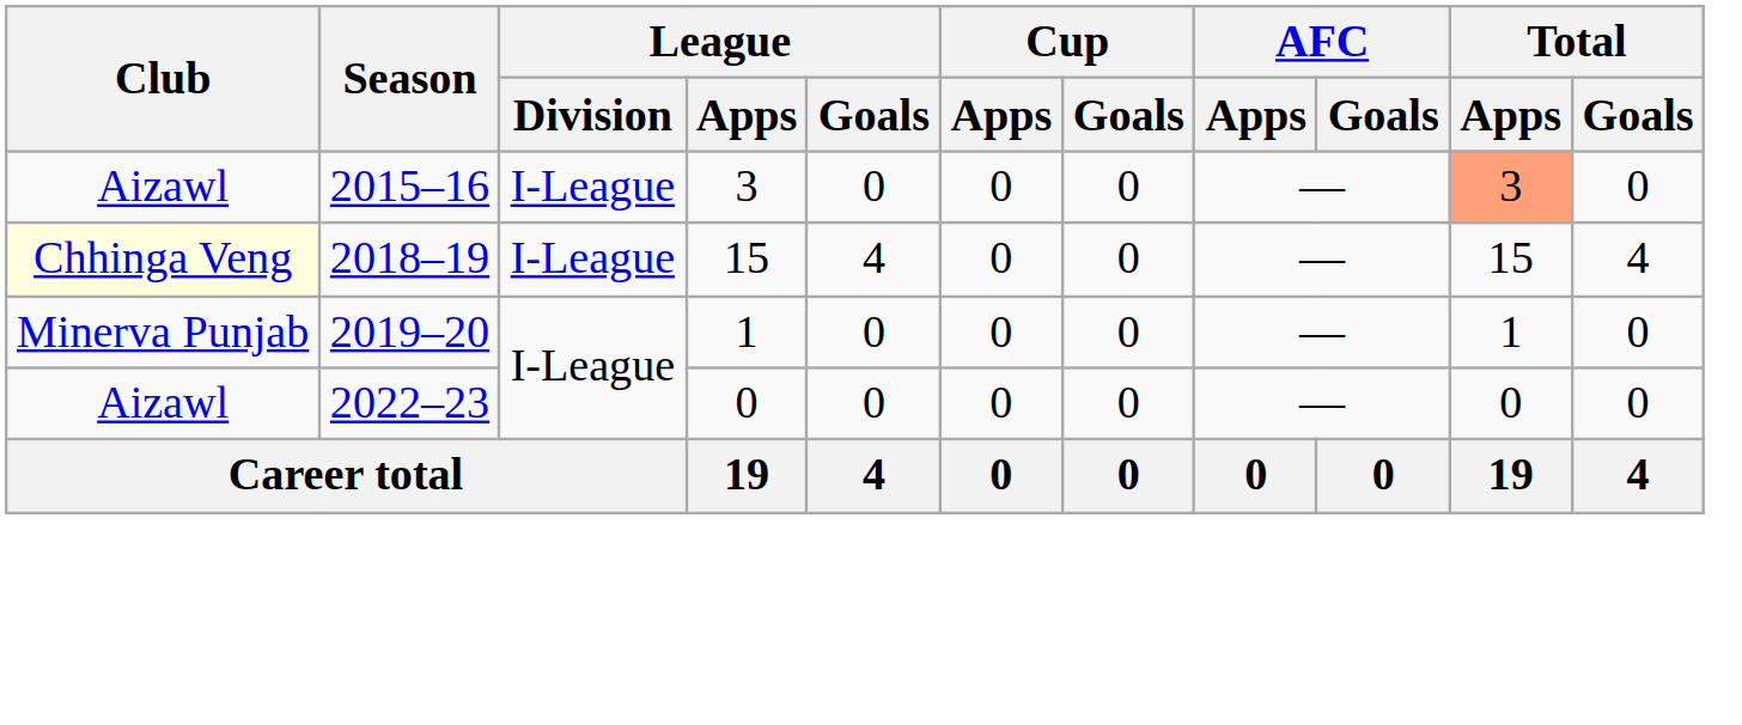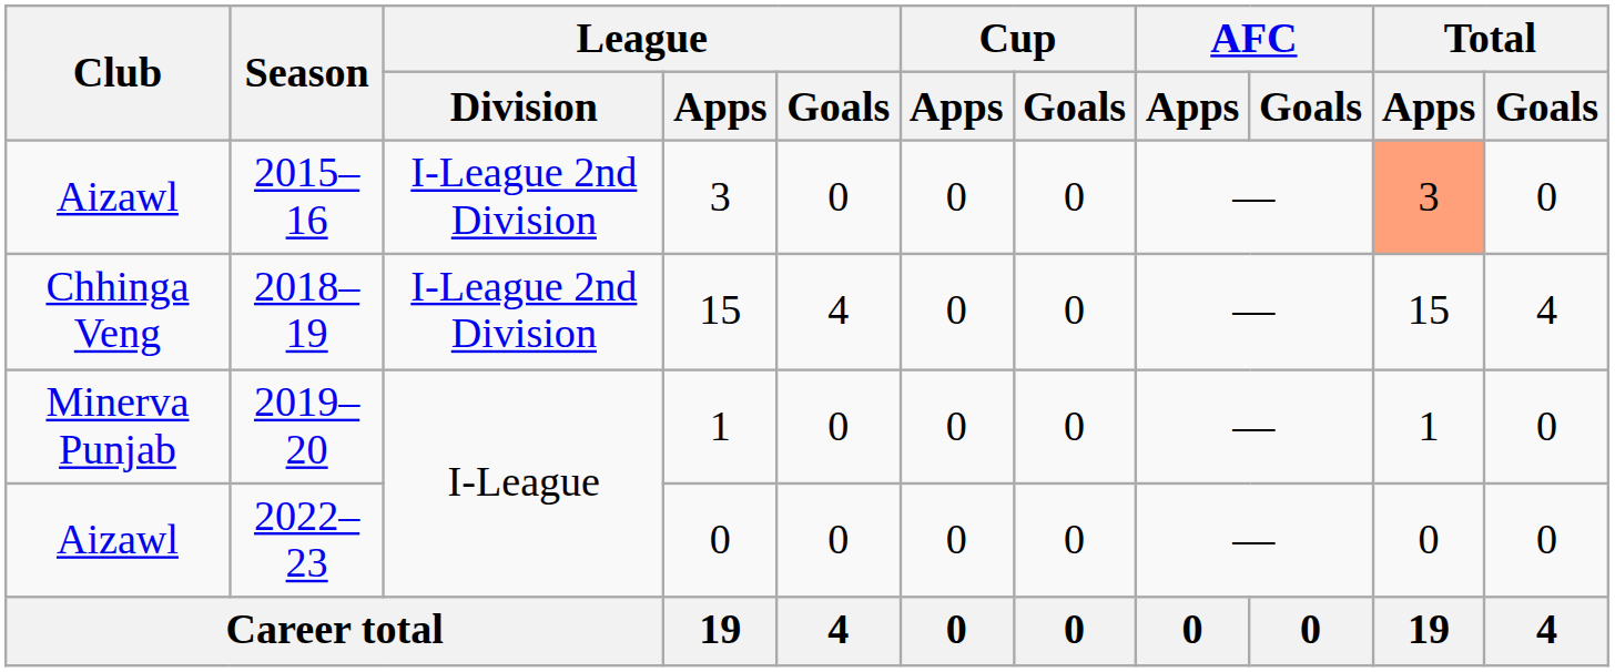 <table class="wikitable" style="text-align: center;">
 <tr>
 <th rowspan="2">Club</th>
 <th rowspan="2">Season</th>
 <th colspan="3">League</th>
 <th colspan="2">Cup</th>
 <th colspan="2"><a href='#'>AFC</a></th>
 <th colspan="2">Total</th>
 </tr>
 <tr>
 <th>Division</th>
 <th>Apps</th>
 <th>Goals</th>
 <th>Apps</th>
 <th>Goals</th>
 <th>Apps</th>
 <th>Goals</th>
 <th>Apps</th>
 <th>Goals</th>
 </tr>
 <tr>
 <td rowspan="1"><a href='#'>Aizawl</a></td>
 <td><a href='#'>2015–16</a></td>
-<td rowspan="1"><a href='#'>I-League</a></td>
+<td rowspan="1"><a href='#'>I-League 2nd Division</a></td>
 <td>3</td>
 <td>0</td>
 <td>0</td>
 <td>0</td>
 <td colspan="2">—</td>
 <td style="background: lightsalmon;">3</td>
 <td>0</td>
 </tr>
 <tr>
-<td rowspan="1" style="background: lightyellow;"><a href='#'>Chhinga Veng</a></td>
+<td rowspan="1"><a href='#'>Chhinga Veng</a></td>
 <td><a href='#'>2018–19</a></td>
-<td rowspan="1"><a href='#'>I-League</a></td>
+<td rowspan="1"><a href='#'>I-League 2nd Division</a></td>
 <td>15</td>
 <td>4</td>
 <td>0</td>
 <td>0</td>
 <td colspan="2">—</td>
 <td>15</td>
 <td>4</td>
 </tr>
 <tr>
 <td rowspan="1"><a href='#'>Minerva Punjab</a></td>
 <td><a href='#'>2019–20</a></td>
 <td rowspan="2">I-League</td>
 <td>1</td>
 <td>0</td>
 <td>0</td>
 <td>0</td>
 <td colspan="2">—</td>
 <td>1</td>
 <td>0</td>
 </tr>
 <tr>
 <td rowspan="1"><a href='#'>Aizawl</a></td>
 <td><a href='#'>2022–23</a></td>
 <td>0</td>
 <td>0</td>
 <td>0</td>
 <td>0</td>
 <td colspan="2">—</td>
 <td>0</td>
 <td>0</td>
 </tr>
 <tr>
 <th colspan="3">Career total</th>
 <th>19</th>
 <th>4</th>
 <th>0</th>
 <th>0</th>
 <th>0</th>
 <th>0</th>
 <th>19</th>
 <th>4</th>
 </tr>
 </table>
